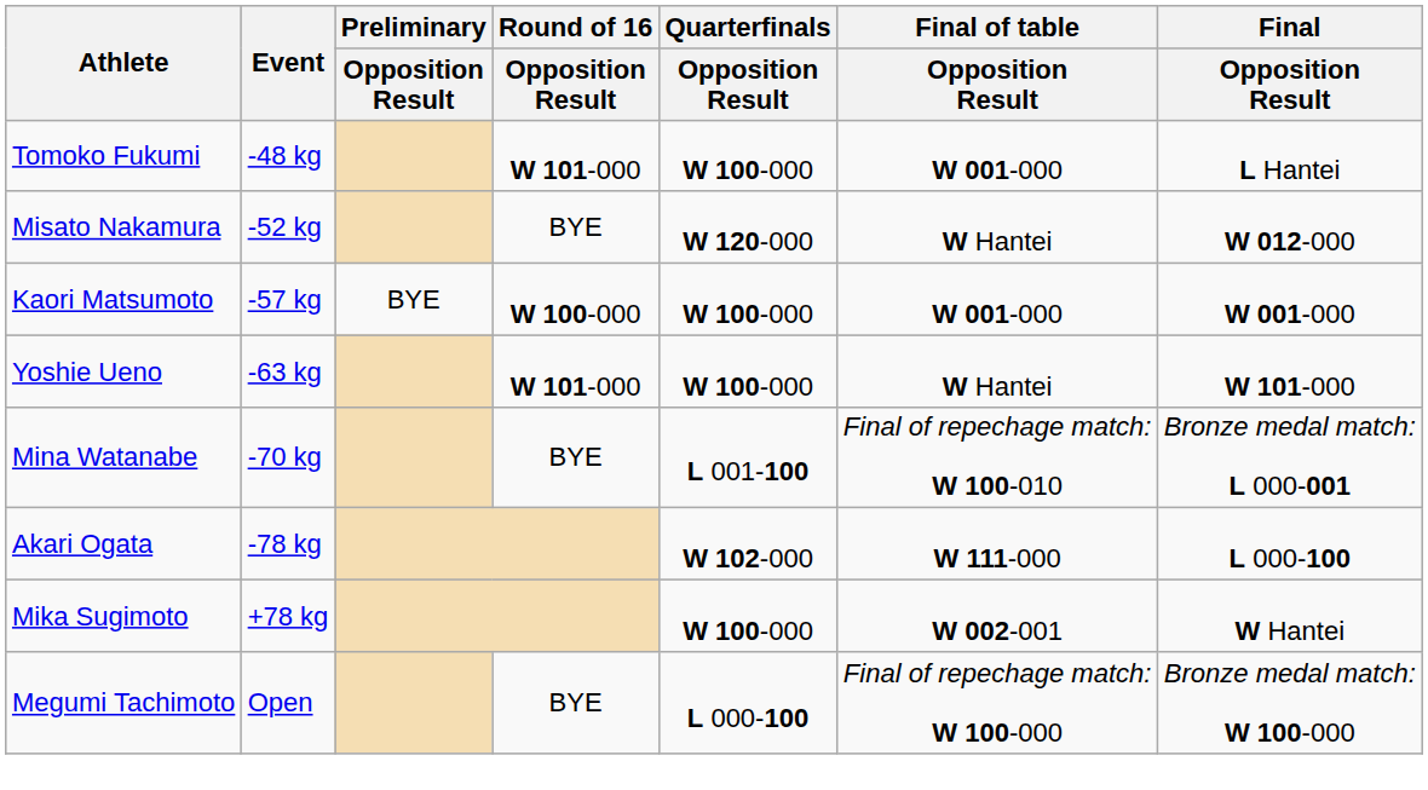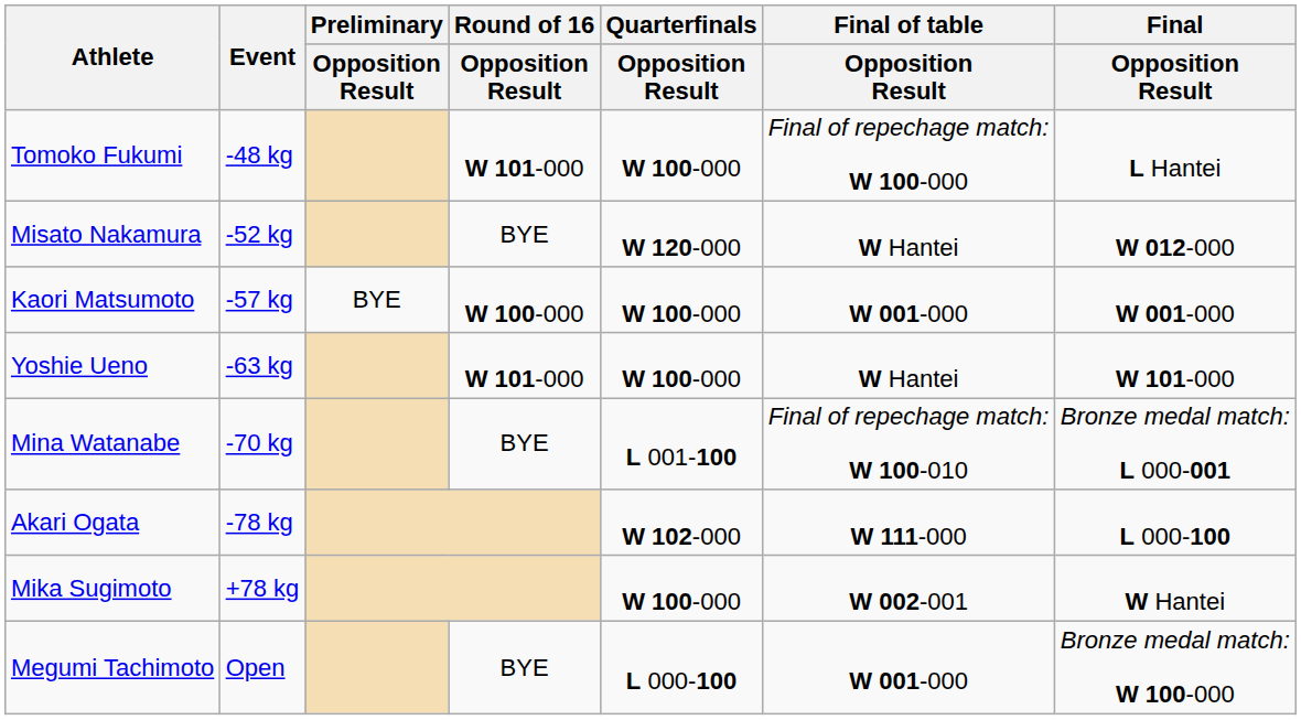 <table class=wikitable style="font-size:90%">
 <tr>
 <th rowspan=2>Athlete</th>
 <th rowspan=2>Event</th>
 <th>Preliminary</th>
 <th>Round of 16</th>
 <th>Quarterfinals</th>
 <th>Final of table</th>
 <th>Final</th>
 </tr>
 <tr>
 <th>Opposition<br>Result</th>
 <th>Opposition<br>Result</th>
 <th>Opposition<br>Result</th>
 <th>Opposition<br>Result</th>
 <th>Opposition<br>Result</th>
 </tr>
 <tr>
 <td><a href='#'>Tomoko Fukumi</a></td>
 <td><a href='#'>-48 kg</a></td>
 <td style="background:wheat;"></td>
 <td align=center><br><strong>W</strong> <strong>101</strong>-000</td>
 <td align=center><br><strong>W</strong> <strong>100</strong>-000</td>
-<td align=center><br><strong>W</strong> <strong>001</strong>-000</td>
+<td align=center><em>Final of repechage match:</em><br><br><strong>W</strong> <strong>100</strong>-000</td>
 <td align=center><br><strong>L</strong> Hantei<br></td>
 </tr>
 <tr>
 <td><a href='#'>Misato Nakamura</a></td>
 <td><a href='#'>-52 kg</a></td>
 <td style="background:wheat;"></td>
 <td align=center>BYE</td>
 <td align=center><br><strong>W</strong> <strong>120</strong>-000</td>
 <td align=center><br><strong>W</strong> Hantei</td>
 <td align=center><br><strong>W</strong> <strong>012</strong>-000<br></td>
 </tr>
 <tr>
 <td><a href='#'>Kaori Matsumoto</a></td>
 <td><a href='#'>-57 kg</a></td>
 <td align=center>BYE</td>
 <td align=center><br><strong>W</strong> <strong>100</strong>-000</td>
 <td align=center><br><strong>W</strong> <strong>100</strong>-000</td>
 <td align=center><br><strong>W</strong> <strong>001</strong>-000</td>
 <td align=center><br><strong>W</strong> <strong>001</strong>-000<br></td>
 </tr>
 <tr>
 <td><a href='#'>Yoshie Ueno</a></td>
 <td><a href='#'>-63 kg</a></td>
 <td style="background:wheat;"></td>
 <td align=center><br><strong>W</strong> <strong>101</strong>-000</td>
 <td align=center><br><strong>W</strong> <strong>100</strong>-000</td>
 <td align=center><br><strong>W</strong> Hantei</td>
 <td align=center><br><strong>W</strong> <strong>101</strong>-000<br></td>
 </tr>
 <tr>
 <td><a href='#'>Mina Watanabe</a></td>
 <td><a href='#'>-70 kg</a></td>
 <td style="background:wheat;"></td>
 <td align=center>BYE</td>
 <td align=center><br><strong>L</strong> 001-<strong>100</strong></td>
 <td align=center><em>Final of repechage match:</em><br><br><strong>W</strong> <strong>100</strong>-010</td>
 <td align=center><em>Bronze medal match:</em><br><br><strong>L</strong> 000-<strong>001</strong></td>
 </tr>
 <tr>
 <td><a href='#'>Akari Ogata</a></td>
 <td><a href='#'>-78 kg</a></td>
 <td style="background:wheat;" colspan=2></td>
 <td align=center><br><strong>W</strong> <strong>102</strong>-000</td>
 <td align=center><br><strong>W</strong> <strong>111</strong>-000</td>
 <td align=center><br><strong>L</strong> 000-<strong>100</strong><br></td>
 </tr>
 <tr>
 <td><a href='#'>Mika Sugimoto</a></td>
 <td><a href='#'>+78 kg</a></td>
 <td style="background:wheat;" colspan=2></td>
 <td align=center><br><strong>W</strong> <strong>100</strong>-000</td>
 <td align=center><br><strong>W</strong> <strong>002</strong>-001</td>
 <td align=center><br><strong>W</strong> Hantei<br></td>
 </tr>
 <tr>
 <td><a href='#'>Megumi Tachimoto</a></td>
 <td><a href='#'>Open</a></td>
 <td style="background:wheat;"></td>
 <td align=center>BYE</td>
 <td align=center><br><strong>L</strong> 000-<strong>100</strong></td>
-<td align=center><em>Final of repechage match:</em><br><br><strong>W</strong> <strong>100</strong>-000</td>
+<td align=center><br><strong>W</strong> <strong>001</strong>-000</td>
 <td align=center><em>Bronze medal match:</em><br><br><strong>W</strong> <strong>100</strong>-000<br></td>
 </tr>
 </table>
